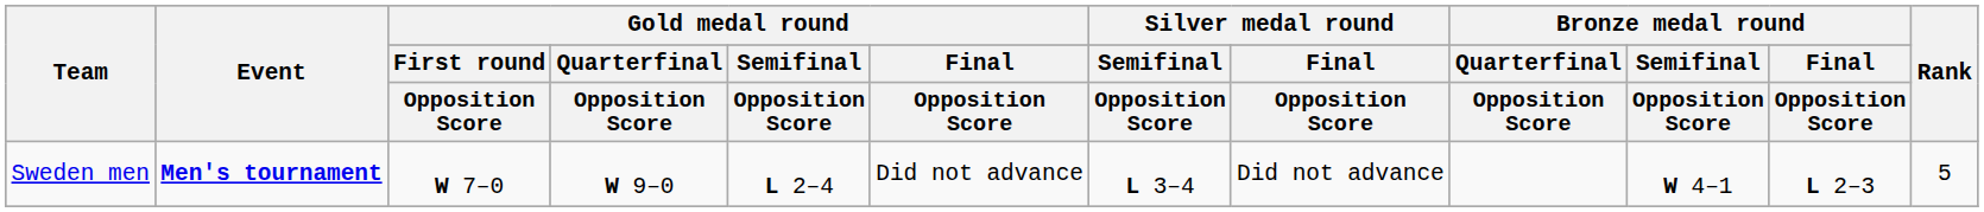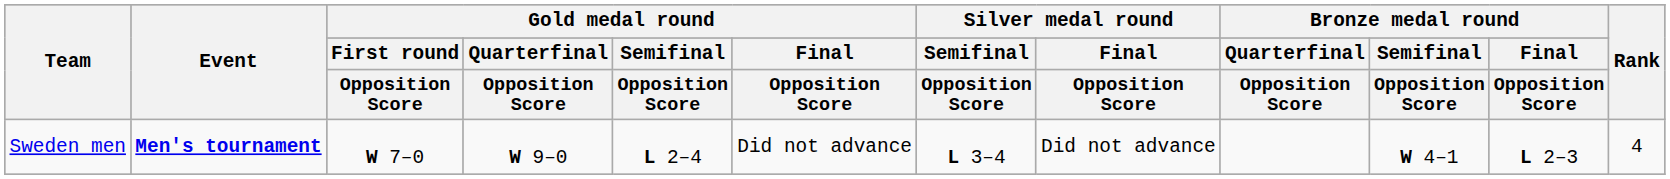 <table class=wikitable style=font-size:90%;text-align:center>
 <tr>
 <th rowspan=3>Team</th>
 <th rowspan=3>Event</th>
 <th colspan=4>Gold medal round</th>
 <th colspan=2>Silver medal round</th>
 <th colspan=3>Bronze medal round</th>
 <th Rowspan=3>Rank</th>
 </tr>
 <tr>
 <th>First round</th>
 <th>Quarterfinal</th>
 <th>Semifinal</th>
 <th>Final</th>
 <th>Semifinal</th>
 <th>Final</th>
 <th>Quarterfinal</th>
 <th>Semifinal</th>
 <th>Final</th>
 </tr>
 <tr style="font-size:95%">
 <th>Opposition<br>Score</th>
 <th>Opposition<br>Score</th>
 <th>Opposition<br>Score</th>
 <th>Opposition<br>Score</th>
 <th>Opposition<br>Score</th>
 <th>Opposition<br>Score</th>
 <th>Opposition<br>Score</th>
 <th>Opposition<br>Score</th>
 <th>Opposition<br>Score</th>
 </tr>
 <tr>
 <td align=left><a href='#'>Sweden men</a></td>
 <td align=left><strong><a href='#'>Men's tournament</a></strong></td>
 <td><br><strong>W</strong> 7–0</td>
 <td><br><strong>W</strong> 9–0</td>
 <td><br><strong>L</strong> 2–4</td>
 <td>Did not advance</td>
 <td><br><strong>L</strong> 3–4</td>
 <td>Did not advance</td>
 <td></td>
 <td><br><strong>W</strong> 4–1</td>
 <td><br><strong>L</strong> 2–3</td>
-<td>5</td>
+<td>4</td>
 </tr>
 </table>
